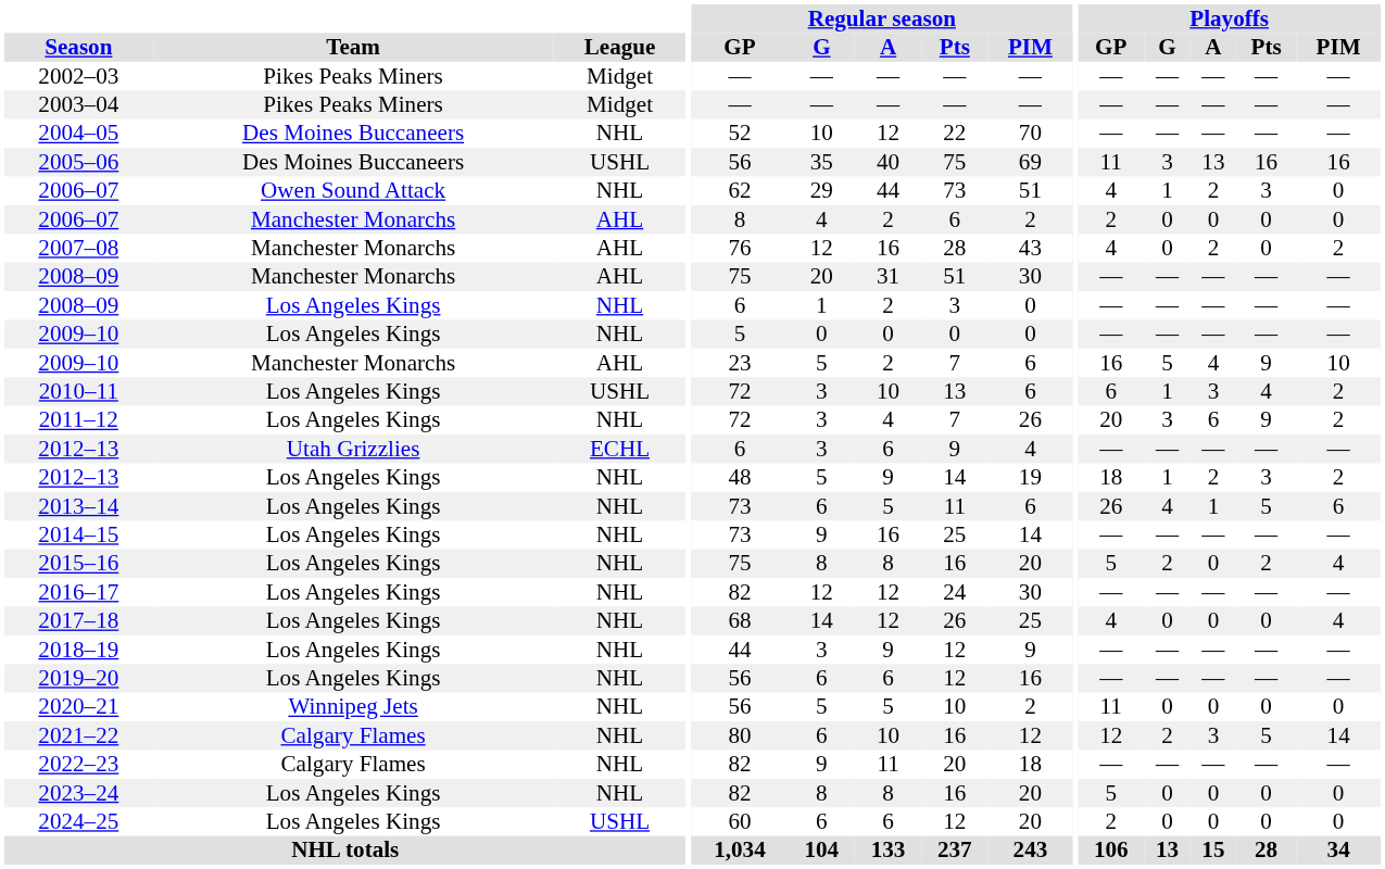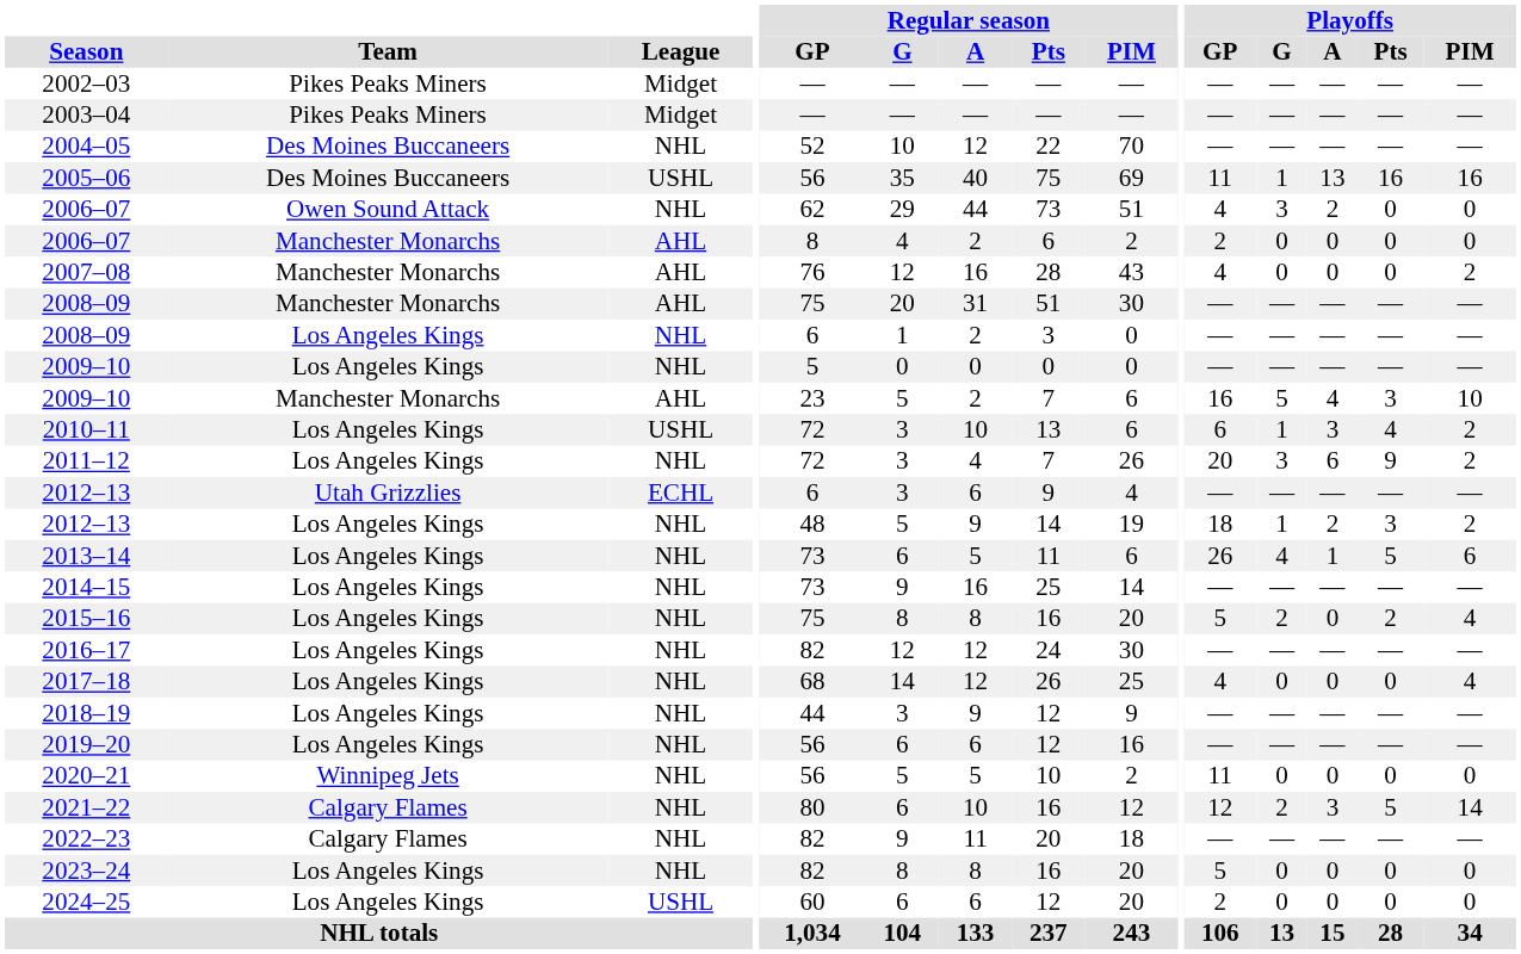 <table border="0" cellpadding="1" cellspacing="0" style="text-align:center; width:60em;">
 <tr bgcolor="#e0e0e0">
 <th colspan="3" bgcolor="#ffffff"></th>
 <th rowspan="100" bgcolor="#ffffff"></th>
 <th colspan="5"><a href='#'>Regular season</a></th>
 <th rowspan="100" bgcolor="#ffffff"></th>
 <th colspan="5"><a href='#'>Playoffs</a></th>
 </tr>
 <tr bgcolor="#e0e0e0">
 <th><a href='#'>Season</a></th>
 <th>Team</th>
 <th>League</th>
 <th>GP</th>
 <th><a href='#'>G</a></th>
 <th><a href='#'>A</a></th>
 <th><a href='#'>Pts</a></th>
 <th><a href='#'>PIM</a></th>
 <th>GP</th>
 <th>G</th>
 <th>A</th>
 <th>Pts</th>
 <th>PIM</th>
 </tr>
 <tr>
 <td>2002–03</td>
 <td>Pikes Peaks Miners</td>
 <td>Midget</td>
 <td>—</td>
 <td>—</td>
 <td>—</td>
 <td>—</td>
 <td>—</td>
 <td>—</td>
 <td>—</td>
 <td>—</td>
 <td>—</td>
 <td>—</td>
 </tr>
 <tr bgcolor="#f0f0f0">
 <td>2003–04</td>
 <td>Pikes Peaks Miners</td>
 <td>Midget</td>
 <td>—</td>
 <td>—</td>
 <td>—</td>
 <td>—</td>
 <td>—</td>
 <td>—</td>
 <td>—</td>
 <td>—</td>
 <td>—</td>
 <td>—</td>
 </tr>
 <tr>
 <td><a href='#'>2004–05</a></td>
 <td><a href='#'>Des Moines Buccaneers</a></td>
 <td>NHL</td>
 <td>52</td>
 <td>10</td>
 <td>12</td>
 <td>22</td>
 <td>70</td>
 <td>—</td>
 <td>—</td>
 <td>—</td>
 <td>—</td>
 <td>—</td>
 </tr>
 <tr bgcolor="#f0f0f0">
 <td><a href='#'>2005–06</a></td>
 <td>Des Moines Buccaneers</td>
 <td>USHL</td>
 <td>56</td>
 <td>35</td>
 <td>40</td>
 <td>75</td>
 <td>69</td>
 <td>11</td>
-<td>3</td>
+<td>1</td>
 <td>13</td>
 <td>16</td>
 <td>16</td>
 </tr>
 <tr>
 <td><a href='#'>2006–07</a></td>
 <td><a href='#'>Owen Sound Attack</a></td>
 <td>NHL</td>
 <td>62</td>
 <td>29</td>
 <td>44</td>
 <td>73</td>
 <td>51</td>
 <td>4</td>
-<td>1</td>
+<td>3</td>
 <td>2</td>
-<td>3</td>
+<td>0</td>
 <td>0</td>
 </tr>
 <tr bgcolor="#f0f0f0">
 <td><a href='#'>2006–07</a></td>
 <td><a href='#'>Manchester Monarchs</a></td>
 <td><a href='#'>AHL</a></td>
 <td>8</td>
 <td>4</td>
 <td>2</td>
 <td>6</td>
 <td>2</td>
 <td>2</td>
 <td>0</td>
 <td>0</td>
 <td>0</td>
 <td>0</td>
 </tr>
 <tr>
 <td><a href='#'>2007–08</a></td>
 <td>Manchester Monarchs</td>
 <td>AHL</td>
 <td>76</td>
 <td>12</td>
 <td>16</td>
 <td>28</td>
 <td>43</td>
 <td>4</td>
 <td>0</td>
-<td>2</td>
+<td>0</td>
 <td>0</td>
 <td>2</td>
 </tr>
 <tr bgcolor="#f0f0f0">
 <td><a href='#'>2008–09</a></td>
 <td>Manchester Monarchs</td>
 <td>AHL</td>
 <td>75</td>
 <td>20</td>
 <td>31</td>
 <td>51</td>
 <td>30</td>
 <td>—</td>
 <td>—</td>
 <td>—</td>
 <td>—</td>
 <td>—</td>
 </tr>
 <tr>
 <td><a href='#'>2008–09</a></td>
 <td><a href='#'>Los Angeles Kings</a></td>
 <td><a href='#'>NHL</a></td>
 <td>6</td>
 <td>1</td>
 <td>2</td>
 <td>3</td>
 <td>0</td>
 <td>—</td>
 <td>—</td>
 <td>—</td>
 <td>—</td>
 <td>—</td>
 </tr>
 <tr bgcolor="#f0f0f0">
 <td><a href='#'>2009–10</a></td>
 <td>Los Angeles Kings</td>
 <td>NHL</td>
 <td>5</td>
 <td>0</td>
 <td>0</td>
 <td>0</td>
 <td>0</td>
 <td>—</td>
 <td>—</td>
 <td>—</td>
 <td>—</td>
 <td>—</td>
 </tr>
 <tr>
 <td><a href='#'>2009–10</a></td>
 <td>Manchester Monarchs</td>
 <td>AHL</td>
 <td>23</td>
 <td>5</td>
 <td>2</td>
 <td>7</td>
 <td>6</td>
 <td>16</td>
 <td>5</td>
 <td>4</td>
-<td>9</td>
+<td>3</td>
 <td>10</td>
 </tr>
 <tr bgcolor="#f0f0f0">
 <td><a href='#'>2010–11</a></td>
 <td>Los Angeles Kings</td>
 <td>USHL</td>
 <td>72</td>
 <td>3</td>
 <td>10</td>
 <td>13</td>
 <td>6</td>
 <td>6</td>
 <td>1</td>
 <td>3</td>
 <td>4</td>
 <td>2</td>
 </tr>
 <tr>
 <td><a href='#'>2011–12</a></td>
 <td>Los Angeles Kings</td>
 <td>NHL</td>
 <td>72</td>
 <td>3</td>
 <td>4</td>
 <td>7</td>
 <td>26</td>
 <td>20</td>
 <td>3</td>
 <td>6</td>
 <td>9</td>
 <td>2</td>
 </tr>
 <tr bgcolor="#f0f0f0">
 <td><a href='#'>2012–13</a></td>
 <td><a href='#'>Utah Grizzlies</a></td>
 <td><a href='#'>ECHL</a></td>
 <td>6</td>
 <td>3</td>
 <td>6</td>
 <td>9</td>
 <td>4</td>
 <td>—</td>
 <td>—</td>
 <td>—</td>
 <td>—</td>
 <td>—</td>
 </tr>
 <tr>
 <td><a href='#'>2012–13</a></td>
 <td>Los Angeles Kings</td>
 <td>NHL</td>
 <td>48</td>
 <td>5</td>
 <td>9</td>
 <td>14</td>
 <td>19</td>
 <td>18</td>
 <td>1</td>
 <td>2</td>
 <td>3</td>
 <td>2</td>
 </tr>
 <tr bgcolor="#f0f0f0">
 <td><a href='#'>2013–14</a></td>
 <td>Los Angeles Kings</td>
 <td>NHL</td>
 <td>73</td>
 <td>6</td>
 <td>5</td>
 <td>11</td>
 <td>6</td>
 <td>26</td>
 <td>4</td>
 <td>1</td>
 <td>5</td>
 <td>6</td>
 </tr>
 <tr>
 <td><a href='#'>2014–15</a></td>
 <td>Los Angeles Kings</td>
 <td>NHL</td>
 <td>73</td>
 <td>9</td>
 <td>16</td>
 <td>25</td>
 <td>14</td>
 <td>—</td>
 <td>—</td>
 <td>—</td>
 <td>—</td>
 <td>—</td>
 </tr>
 <tr bgcolor="#f0f0f0">
 <td><a href='#'>2015–16</a></td>
 <td>Los Angeles Kings</td>
 <td>NHL</td>
 <td>75</td>
 <td>8</td>
 <td>8</td>
 <td>16</td>
 <td>20</td>
 <td>5</td>
 <td>2</td>
 <td>0</td>
 <td>2</td>
 <td>4</td>
 </tr>
 <tr>
 <td><a href='#'>2016–17</a></td>
 <td>Los Angeles Kings</td>
 <td>NHL</td>
 <td>82</td>
 <td>12</td>
 <td>12</td>
 <td>24</td>
 <td>30</td>
 <td>—</td>
 <td>—</td>
 <td>—</td>
 <td>—</td>
 <td>—</td>
 </tr>
 <tr bgcolor="#f0f0f0">
 <td><a href='#'>2017–18</a></td>
 <td>Los Angeles Kings</td>
 <td>NHL</td>
 <td>68</td>
 <td>14</td>
 <td>12</td>
 <td>26</td>
 <td>25</td>
 <td>4</td>
 <td>0</td>
 <td>0</td>
 <td>0</td>
 <td>4</td>
 </tr>
 <tr>
 <td><a href='#'>2018–19</a></td>
 <td>Los Angeles Kings</td>
 <td>NHL</td>
 <td>44</td>
 <td>3</td>
 <td>9</td>
 <td>12</td>
 <td>9</td>
 <td>—</td>
 <td>—</td>
 <td>—</td>
 <td>—</td>
 <td>—</td>
 </tr>
 <tr bgcolor="#f0f0f0">
 <td><a href='#'>2019–20</a></td>
 <td>Los Angeles Kings</td>
 <td>NHL</td>
 <td>56</td>
 <td>6</td>
 <td>6</td>
 <td>12</td>
 <td>16</td>
 <td>—</td>
 <td>—</td>
 <td>—</td>
 <td>—</td>
 <td>—</td>
 </tr>
 <tr>
 <td><a href='#'>2020–21</a></td>
 <td><a href='#'>Winnipeg Jets</a></td>
 <td>NHL</td>
 <td>56</td>
 <td>5</td>
 <td>5</td>
 <td>10</td>
 <td>2</td>
 <td>11</td>
 <td>0</td>
 <td>0</td>
 <td>0</td>
 <td>0</td>
 </tr>
 <tr bgcolor="#f0f0f0">
 <td><a href='#'>2021–22</a></td>
 <td><a href='#'>Calgary Flames</a></td>
 <td>NHL</td>
 <td>80</td>
 <td>6</td>
 <td>10</td>
 <td>16</td>
 <td>12</td>
 <td>12</td>
 <td>2</td>
 <td>3</td>
 <td>5</td>
 <td>14</td>
 </tr>
 <tr>
 <td><a href='#'>2022–23</a></td>
 <td>Calgary Flames</td>
 <td>NHL</td>
 <td>82</td>
 <td>9</td>
 <td>11</td>
 <td>20</td>
 <td>18</td>
 <td>—</td>
 <td>—</td>
 <td>—</td>
 <td>—</td>
 <td>—</td>
 </tr>
 <tr bgcolor="#f0f0f0">
 <td><a href='#'>2023–24</a></td>
 <td>Los Angeles Kings</td>
 <td>NHL</td>
 <td>82</td>
 <td>8</td>
 <td>8</td>
 <td>16</td>
 <td>20</td>
 <td>5</td>
 <td>0</td>
 <td>0</td>
 <td>0</td>
 <td>0</td>
 </tr>
 <tr>
 <td><a href='#'>2024–25</a></td>
 <td>Los Angeles Kings</td>
 <td><a href='#'>USHL</a></td>
 <td>60</td>
 <td>6</td>
 <td>6</td>
 <td>12</td>
 <td>20</td>
 <td>2</td>
 <td>0</td>
 <td>0</td>
 <td>0</td>
 <td>0</td>
 </tr>
 <tr bgcolor="#e0e0e0">
 <th colspan="3">NHL totals</th>
 <th>1,034</th>
 <th>104</th>
 <th>133</th>
 <th>237</th>
 <th>243</th>
 <th>106</th>
 <th>13</th>
 <th>15</th>
 <th>28</th>
 <th>34</th>
 </tr>
 </table>
